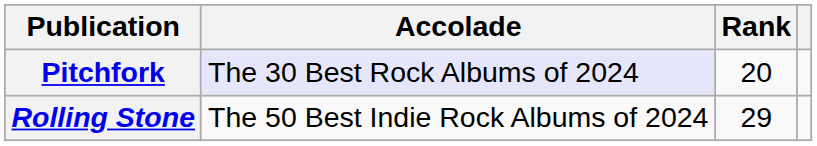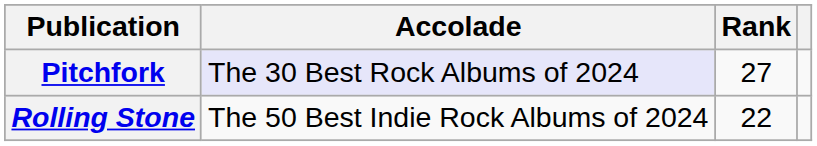 <table class="wikitable sortable plainrowheaders">
 <tr>
 <th scope="col">Publication</th>
 <th scope="col">Accolade</th>
 <th scope="col">Rank</th>
 <th scope="col" class="unsortable"></th>
 </tr>
 <tr>
 <th scope="row"><a href='#'>Pitchfork</a></th>
 <td style="background: lavender;">The 30 Best Rock Albums of 2024</td>
-<td style="text-align: center;">20</td>
+<td style="text-align: center;">27</td>
 <td style="text-align: center;"></td>
 </tr>
 <tr>
 <th scope="row"><em><a href='#'>Rolling Stone</a></em></th>
 <td>The 50 Best Indie Rock Albums of 2024</td>
-<td style="text-align: center;">29</td>
+<td style="text-align: center;">22</td>
 <td style="text-align: center;"></td>
 </tr>
 </table>
